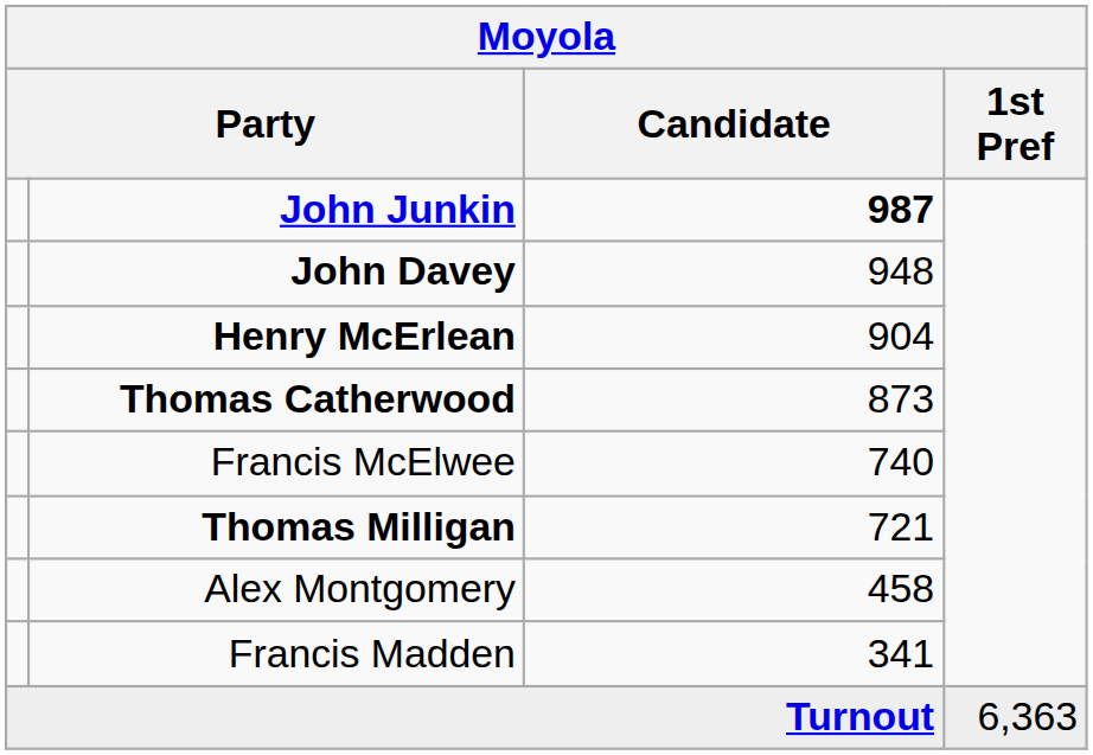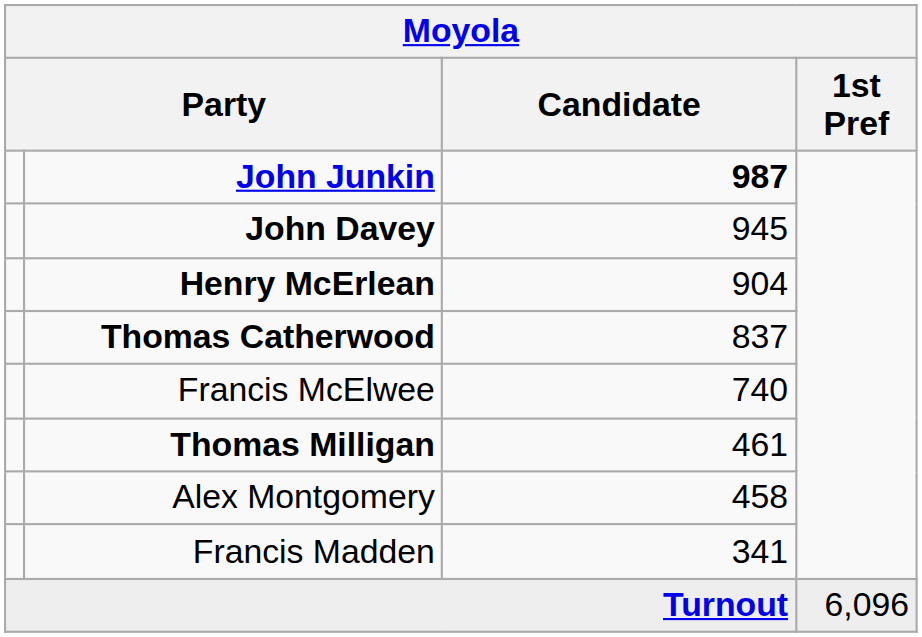 <table class="wikitable">
 <tr>
 <th colspan="4" align="center"><a href='#'>Moyola</a></th>
 </tr>
 <tr>
 <th colspan="2" align="center" width=200>Party</th>
 <th width=160>Candidate</th>
 <th width=50>1st Pref</th>
 </tr>
 <tr>
 <td></td>
 <td align="right"><strong><a href='#'>John Junkin</a></strong></td>
 <td align="right"><strong>987</strong></td>
 </tr>
 <tr>
 <td></td>
 <td align="right"><strong>John Davey</strong></td>
-<td align="right">948</td>
+<td align="right">945</td>
 </tr>
 <tr>
 <td></td>
 <td align="right"><strong>Henry McErlean</strong></td>
 <td align="right">904</td>
 </tr>
 <tr>
 <td></td>
 <td align="right"><strong>Thomas Catherwood</strong></td>
-<td align="right">873</td>
+<td align="right">837</td>
 </tr>
 <tr>
 <td></td>
 <td align="right">Francis McElwee</td>
 <td align="right">740</td>
 </tr>
 <tr>
 <td></td>
 <td align="right"><strong>Thomas Milligan</strong></td>
-<td align="right">721</td>
+<td align="right">461</td>
 </tr>
 <tr>
 <td></td>
 <td align="right">Alex Montgomery</td>
 <td align="right">458</td>
 </tr>
 <tr>
 <td></td>
 <td align="right">Francis Madden</td>
 <td align="right">341</td>
 </tr>
 <tr bgcolor="EEEEEE">
 <td colspan=3 align="right"><strong><a href='#'>Turnout</a></strong></td>
-<td align="right">6,363</td>
+<td align="right">6,096</td>
 </tr>
 </table>
